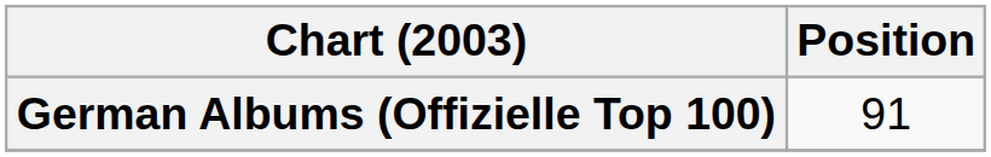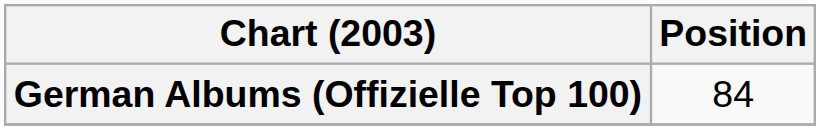 <table class="wikitable plainrowheaders" style="text-align:center">
 <tr>
 <th scope="col">Chart (2003)</th>
 <th scope="col">Position</th>
 </tr>
 <tr>
 <th scope="row">German Albums (Offizielle Top 100)</th>
-<td>91</td>
+<td>84</td>
 </tr>
 <tr>
 </tr>
 </table>
